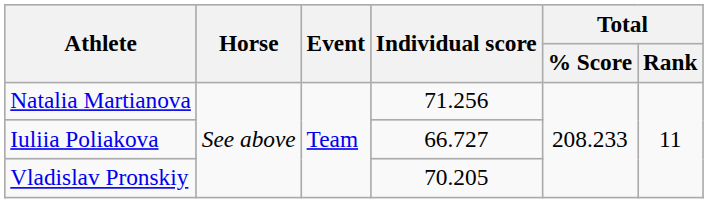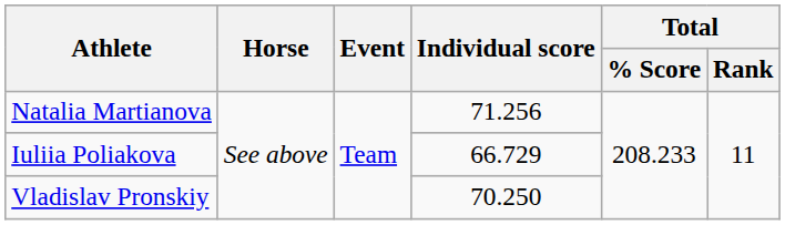 <table class="wikitable" style="text-align:center; font-size:90%">
 <tr>
 <th rowspan=2>Athlete</th>
 <th rowspan=2>Horse</th>
 <th rowspan=2>Event</th>
 <th rowspan=2>Individual score</th>
 <th colspan=2>Total</th>
 </tr>
 <tr>
 <th>% Score</th>
 <th>Rank</th>
 </tr>
 <tr>
 <td align=left><a href='#'>Natalia Martianova</a></td>
 <td align=left rowspan=3><em>See above</em></td>
 <td align=left rowspan=3><a href='#'>Team</a></td>
 <td>71.256</td>
 <td rowspan=3>208.233</td>
 <td rowspan=3>11</td>
 </tr>
 <tr>
 <td align=left><a href='#'>Iuliia Poliakova</a></td>
-<td>66.727</td>
+<td>66.729</td>
 </tr>
 <tr>
 <td align=left><a href='#'>Vladislav Pronskiy</a></td>
-<td>70.205</td>
+<td>70.250</td>
 </tr>
 </table>
